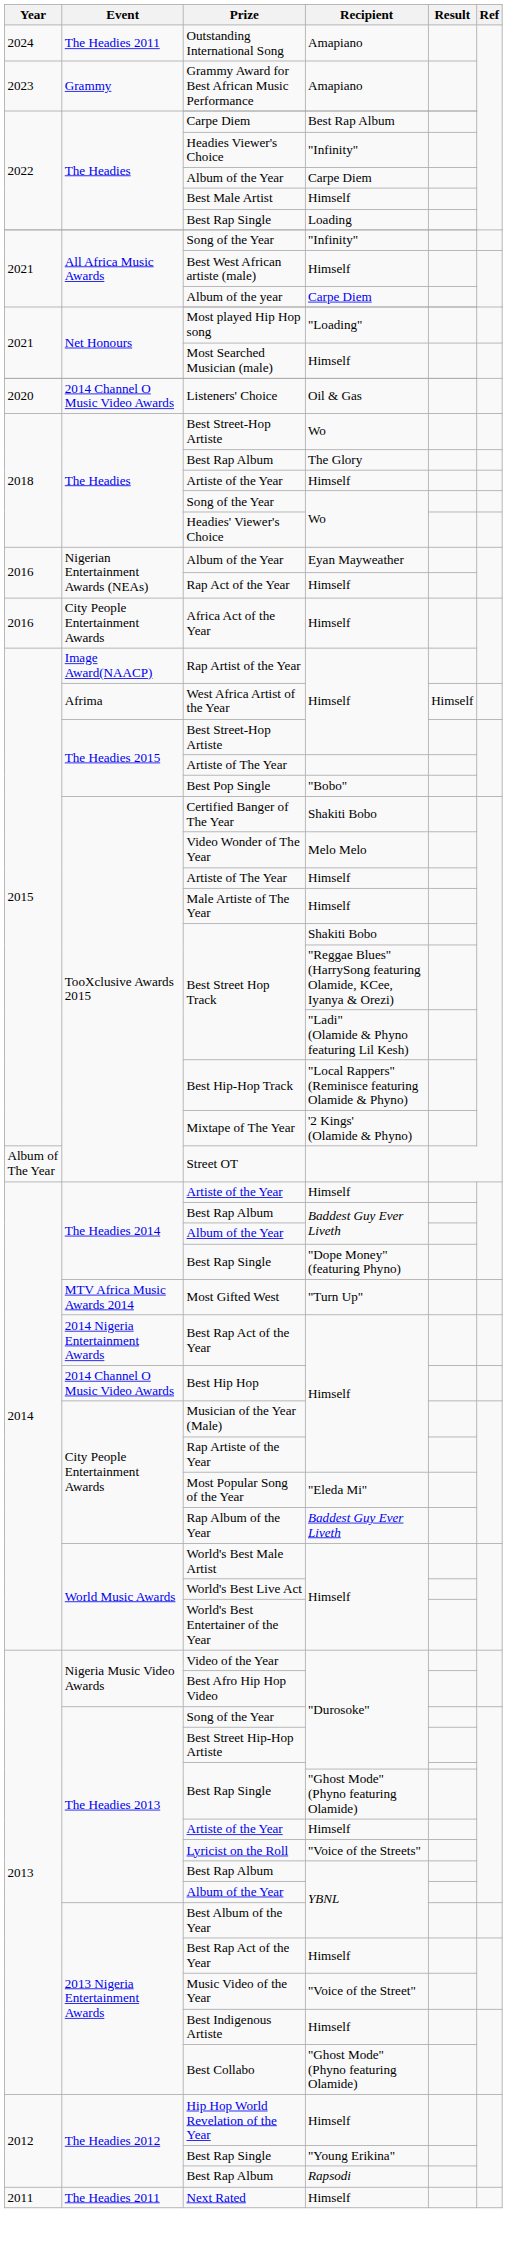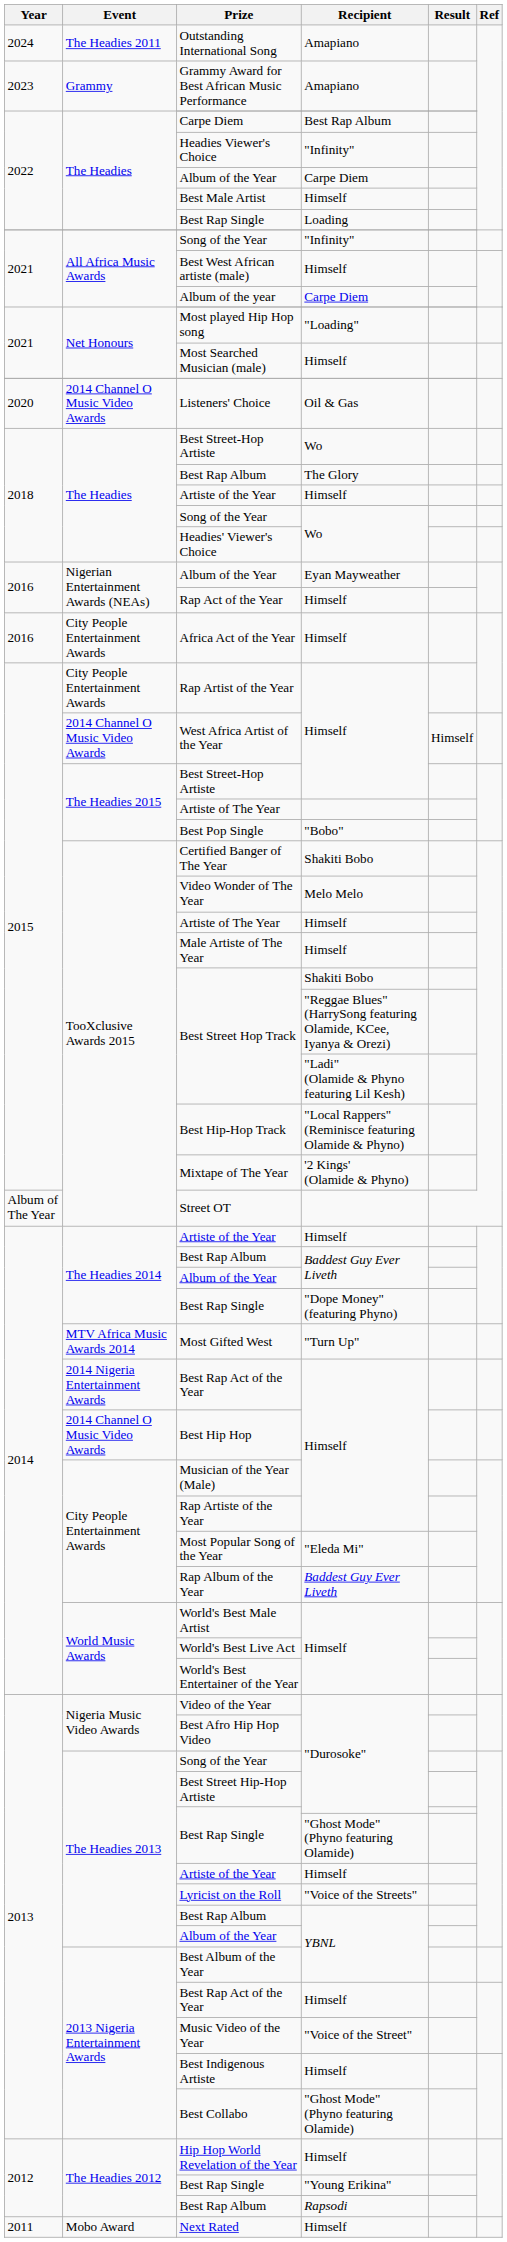 <table class ="wikitable">
 <tr>
 <th>Year</th>
 <th>Event</th>
 <th>Prize</th>
 <th>Recipient</th>
 <th>Result</th>
 <th>Ref</th>
 </tr>
 <tr>
 <td rowspan="1">2024</td>
 <td><a href='#'>The Headies 2011</a></td>
 <td>Outstanding International Song</td>
 <td>Amapiano</td>
 <td></td>
 </tr>
 <tr>
 <td rowspan="2">2023</td>
 <td rowspan="2"><a href='#'>Grammy</a></td>
 <td>Grammy Award for Best African Music Performance</td>
 <td>Amapiano</td>
 <td></td>
 </tr>
 <tr>
 </tr>
 <tr>
 <td rowspan="5">2022</td>
 <td rowspan="5"><a href='#'>The Headies</a></td>
 <td>Carpe Diem</td>
 <td>Best Rap Album</td>
 <td></td>
 </tr>
 <tr>
 <td>Headies Viewer's Choice</td>
 <td>"Infinity" </td>
 <td></td>
 </tr>
 <tr>
 <td>Album of the Year</td>
 <td>Carpe Diem</td>
 <td></td>
 </tr>
 <tr>
 <td>Best Male Artist</td>
 <td>Himself</td>
 <td></td>
 </tr>
 <tr>
 <td>Best Rap Single</td>
 <td>Loading </td>
 <td></td>
 </tr>
 <tr>
 </tr>
 <tr>
 <td rowspan="4">2021</td>
 <td rowspan="4"><a href='#'>All Africa Music Awards</a></td>
 <td>Song of the Year</td>
 <td>"Infinity" </td>
 <td></td>
 <td></td>
 </tr>
 <tr>
 <td>Best West African artiste (male)</td>
 <td>Himself</td>
 <td></td>
 </tr>
 <tr>
 <td>Album of the year</td>
 <td><a href='#'>Carpe Diem</a></td>
 <td></td>
 </tr>
 <tr>
 </tr>
 <tr>
 <td rowspan="2">2021</td>
 <td rowspan="2"><a href='#'>Net Honours</a></td>
 <td>Most played Hip Hop song</td>
 <td>"Loading" </td>
 <td></td>
 <td></td>
 </tr>
 <tr>
 <td>Most Searched Musician (male)</td>
 <td>Himself</td>
 <td></td>
 </tr>
 <tr>
 </tr>
 <tr>
 <td>2020</td>
 <td><a href='#'>2014 Channel O Music Video Awards</a></td>
 <td>Listeners' Choice</td>
 <td>Oil & Gas</td>
 <td></td>
 <td></td>
 </tr>
 <tr>
 <td rowspan="5">2018</td>
 <td rowspan="5"><a href='#'>The Headies</a></td>
 <td>Best Street-Hop Artiste</td>
 <td>Wo</td>
 <td></td>
 <td></td>
 </tr>
 <tr>
 <td>Best Rap Album</td>
 <td>The Glory</td>
 <td></td>
 <td></td>
 </tr>
 <tr>
 <td>Artiste of the Year</td>
 <td>Himself</td>
 <td></td>
 <td></td>
 </tr>
 <tr>
 <td>Song of the Year</td>
 <td rowspan="2">Wo</td>
 <td></td>
 <td></td>
 </tr>
 <tr>
 <td>Headies' Viewer's Choice</td>
 <td></td>
 <td></td>
 </tr>
 <tr>
 <td rowspan="2">2016</td>
 <td rowspan="2">Nigerian Entertainment Awards (NEAs)</td>
 <td>Album of the Year</td>
 <td rowspan="1">Eyan Mayweather</td>
 <td></td>
 <td rowspan="2"></td>
 </tr>
 <tr>
 <td>Rap Act of the Year</td>
 <td>Himself</td>
 <td></td>
 </tr>
 <tr>
 <td>2016</td>
 <td>City People Entertainment Awards</td>
 <td>Africa Act of the Year</td>
 <td>Himself</td>
 <td></td>
 </tr>
 <tr>
 <td rowspan="14">2015</td>
-<td><a href='#'>Image Award(NAACP)</a></td>
+<td>City People Entertainment Awards</td>
 <td>Rap Artist of the Year</td>
 <td rowspan="3">Himself</td>
 <td></td>
 </tr>
 <tr>
-<td>Afrima</td>
+<td><a href='#'>2014 Channel O Music Video Awards</a></td>
 <td>West Africa Artist of the Year</td>
 <td>Himself</td>
 <td></td>
 </tr>
 <tr>
 <td rowspan="3"><a href='#'>The Headies 2015</a></td>
 <td>Best Street-Hop Artiste</td>
 <td></td>
 <td rowspan="3"></td>
 </tr>
 <tr>
 <td>Artiste of The Year</td>
 <td></td>
 </tr>
 <tr>
 <td>Best Pop Single</td>
 <td>"Bobo"</td>
 <td></td>
 </tr>
 <tr>
 <td rowspan="10">TooXclusive Awards 2015</td>
 <td>Certified Banger of The Year</td>
 <td>Shakiti Bobo</td>
 <td></td>
 </tr>
 <tr>
 <td>Video Wonder of The Year</td>
 <td>Melo Melo</td>
 <td></td>
 </tr>
 <tr>
 <td>Artiste of The Year</td>
 <td>Himself</td>
 <td></td>
 </tr>
 <tr>
 <td>Male Artiste of The Year</td>
 <td>Himself</td>
 <td></td>
 </tr>
 <tr>
 <td rowspan="3">Best Street Hop Track</td>
 <td>Shakiti Bobo</td>
 <td></td>
 </tr>
 <tr>
 <td>"Reggae Blues"<br>(HarrySong featuring Olamide, KCee, Iyanya & Orezi)</td>
 <td></td>
 </tr>
 <tr>
 <td>"Ladi"<br>(Olamide & Phyno featuring Lil Kesh)</td>
 <td></td>
 </tr>
 <tr>
 <td>Best Hip-Hop Track</td>
 <td>"Local Rappers"<br>(Reminisce featuring Olamide & Phyno)</td>
 <td></td>
 </tr>
 <tr>
 <td>Mixtape of The Year</td>
 <td>'2 Kings'<br>(Olamide & Phyno)</td>
 <td></td>
 </tr>
 <tr>
 <td>Album of The Year</td>
 <td>Street OT</td>
 <td></td>
 </tr>
 <tr>
 <td rowspan="14">2014</td>
 <td rowspan="4"><a href='#'>The Headies 2014</a></td>
 <td><a href='#'>Artiste of the Year</a></td>
 <td>Himself</td>
 <td></td>
 <td rowspan="4"></td>
 </tr>
 <tr>
 <td>Best Rap Album</td>
 <td rowspan="2"><em> Baddest Guy Ever Liveth</em></td>
 <td></td>
 </tr>
 <tr>
 <td><a href='#'>Album of the Year</a></td>
 <td></td>
 </tr>
 <tr>
 <td>Best Rap Single</td>
 <td>"Dope Money" <br><span>(featuring Phyno)</span></td>
 <td></td>
 </tr>
 <tr>
 <td><a href='#'>MTV Africa Music Awards 2014</a></td>
 <td>Most Gifted West</td>
 <td>"Turn Up"</td>
 <td></td>
 <td></td>
 </tr>
 <tr>
 <td><a href='#'>2014 Nigeria Entertainment Awards</a></td>
 <td>Best Rap Act of the Year</td>
 <td rowspan="4">Himself</td>
 <td></td>
 <td></td>
 </tr>
 <tr>
 <td><a href='#'>2014 Channel O Music Video Awards</a></td>
 <td>Best Hip Hop</td>
 <td></td>
 <td></td>
 </tr>
 <tr>
 <td rowspan="4">City People Entertainment Awards</td>
 <td>Musician of the Year (Male)</td>
 <td></td>
 <td rowspan="4"></td>
 </tr>
 <tr>
 <td>Rap Artiste of the Year</td>
 <td></td>
 </tr>
 <tr>
 <td>Most Popular Song of the Year</td>
 <td>"Eleda Mi"</td>
 <td></td>
 </tr>
 <tr>
 <td>Rap Album of the Year</td>
 <td><em><a href='#'>Baddest Guy Ever Liveth</a></em></td>
 <td></td>
 </tr>
 <tr>
 <td rowspan="3"><a href='#'>World Music Awards</a></td>
 <td>World's Best Male Artist</td>
 <td rowspan="3">Himself</td>
 <td></td>
 <td rowspan="3"></td>
 </tr>
 <tr>
 <td>World's Best Live Act</td>
 <td></td>
 </tr>
 <tr>
 <td>World's Best Entertainer of the Year</td>
 <td></td>
 </tr>
 <tr>
 <td rowspan="15">2013</td>
 <td rowspan="2">Nigeria Music Video Awards</td>
 <td>Video of the Year</td>
 <td rowspan="5">"Durosoke"</td>
 <td></td>
 <td rowspan="2"></td>
 </tr>
 <tr>
 <td>Best Afro Hip Hop Video</td>
 <td></td>
 </tr>
 <tr>
 <td rowspan="8"><a href='#'>The Headies 2013</a></td>
 <td>Song of the Year</td>
 <td></td>
 <td rowspan="8"></td>
 </tr>
 <tr>
 <td>Best Street Hip-Hop Artiste</td>
 <td></td>
 </tr>
 <tr>
 <td rowspan="2">Best Rap Single</td>
 <td></td>
 </tr>
 <tr>
 <td>"Ghost Mode" <br><span>(Phyno featuring Olamide)</span></td>
 <td></td>
 </tr>
 <tr>
 <td><a href='#'>Artiste of the Year</a></td>
 <td>Himself</td>
 <td></td>
 </tr>
 <tr>
 <td><a href='#'>Lyricist on the Roll</a></td>
 <td>"Voice of the Streets"</td>
 <td></td>
 </tr>
 <tr>
 <td>Best Rap Album</td>
 <td rowspan="3"><em> YBNL</em></td>
 <td></td>
 </tr>
 <tr>
 <td><a href='#'>Album of the Year</a></td>
 <td></td>
 </tr>
 <tr>
 <td rowspan="5"><a href='#'>2013 Nigeria Entertainment Awards</a></td>
 <td>Best Album of the Year</td>
 <td></td>
 <td></td>
 </tr>
 <tr>
 <td>Best Rap Act of the Year</td>
 <td>Himself</td>
 <td></td>
 <td rowspan="2"></td>
 </tr>
 <tr>
 <td>Music Video of the Year</td>
 <td>"Voice of the Street"</td>
 <td></td>
 </tr>
 <tr>
 <td>Best Indigenous Artiste</td>
 <td>Himself</td>
 <td></td>
 <td rowspan="2"></td>
 </tr>
 <tr>
 <td>Best Collabo</td>
 <td>"Ghost Mode" <br><span>(Phyno featuring Olamide)</span></td>
 <td></td>
 </tr>
 <tr>
 <td rowspan="3">2012</td>
 <td rowspan="3"><a href='#'>The Headies 2012</a></td>
 <td><a href='#'>Hip Hop World Revelation of the Year</a></td>
 <td>Himself</td>
 <td></td>
 <td rowspan="3"></td>
 </tr>
 <tr>
 <td>Best Rap Single</td>
 <td>"Young Erikina"</td>
 <td></td>
 </tr>
 <tr>
 <td>Best Rap Album</td>
 <td><em> Rapsodi</em></td>
 <td></td>
 </tr>
 <tr>
 <td>2011</td>
-<td><a href='#'>The Headies 2011</a></td>
+<td>Mobo Award</td>
 <td><a href='#'>Next Rated</a></td>
 <td>Himself</td>
 <td></td>
 <td></td>
 </tr>
 </table>
